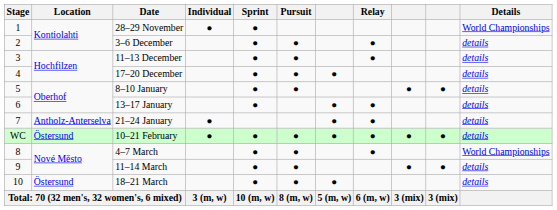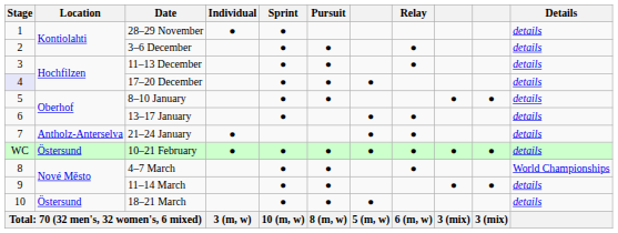 <table class="wikitable" border="1">
 <tr>
 <th>Stage</th>
 <th>Location</th>
 <th>Date</th>
 <th>Individual</th>
 <th>Sprint</th>
 <th>Pursuit</th>
 <th></th>
 <th>Relay</th>
 <th></th>
 <th></th>
 <th>Details</th>
 </tr>
 <tr align="center">
 <td>1</td>
 <td rowspan="2" align="left"> <a href='#'>Kontiolahti</a></td>
 <td align="left">28–29 November</td>
 <td>●</td>
 <td>●</td>
 <td></td>
 <td></td>
 <td></td>
 <td></td>
 <td></td>
-<td align="left"><a href='#'>World Championships</a></td>
+<td align="left"><a href='#'><em>details</em></a></td>
 </tr>
 <tr align="center">
 <td>2</td>
 <td align="left">3–6 December</td>
 <td></td>
 <td>●</td>
 <td>●</td>
 <td></td>
 <td>●</td>
 <td></td>
 <td></td>
 <td align="left"><a href='#'><em>details</em></a></td>
 </tr>
 <tr align="center">
 <td>3</td>
 <td rowspan="2" align="left"> <a href='#'>Hochfilzen</a></td>
 <td align="left">11–13 December</td>
 <td></td>
 <td>●</td>
 <td>●</td>
 <td></td>
 <td>●</td>
 <td></td>
 <td></td>
 <td align="left"><a href='#'><em>details</em></a></td>
 </tr>
 <tr align="center">
-<td>4</td>
+<td style="background: lavender;">4</td>
 <td align="left">17–20 December</td>
 <td></td>
 <td>●</td>
 <td>●</td>
 <td>●</td>
 <td></td>
 <td></td>
 <td></td>
 <td align="left"><a href='#'><em>details</em></a></td>
 </tr>
 <tr align="center">
 <td>5</td>
 <td rowspan="2" align="left"> <a href='#'>Oberhof</a></td>
 <td align="left">8–10 January</td>
 <td></td>
 <td>●</td>
 <td>●</td>
 <td></td>
 <td></td>
 <td>●</td>
 <td>●</td>
 <td align="left"><a href='#'><em>details</em></a></td>
 </tr>
 <tr align="center">
 <td>6</td>
 <td align="left">13–17 January</td>
 <td></td>
 <td>●</td>
 <td></td>
 <td>●</td>
 <td>●</td>
 <td></td>
 <td></td>
 <td align="left"><a href='#'><em>details</em></a></td>
 </tr>
 <tr align="center">
 <td>7</td>
 <td align="left"> <a href='#'>Antholz-Anterselva</a></td>
 <td align="left">21–24 January</td>
 <td>●</td>
 <td></td>
 <td></td>
 <td>●</td>
 <td>●</td>
 <td></td>
 <td></td>
 <td align="left"><a href='#'><em>details</em></a></td>
 </tr>
 <tr align="center" style="background:#CCFFCC">
 <td>WC</td>
 <td align="left"> <a href='#'>Östersund</a></td>
 <td align="left">10–21 February</td>
 <td>●</td>
 <td>●</td>
 <td>●</td>
 <td>●</td>
 <td>●</td>
 <td>●</td>
 <td>●</td>
 <td align="left"><a href='#'><em>details</em></a></td>
 </tr>
 <tr align="center">
 <td>8</td>
 <td rowspan="2" align="left"> <a href='#'>Nové Město</a></td>
 <td align="left">4–7 March</td>
 <td></td>
 <td>●</td>
 <td>●</td>
 <td></td>
 <td>●</td>
 <td></td>
 <td></td>
 <td align="left"><a href='#'>World Championships</a></td>
 </tr>
 <tr align="center">
 <td>9</td>
 <td align="left">11–14 March</td>
 <td></td>
 <td>●</td>
 <td>●</td>
 <td></td>
 <td></td>
 <td>●</td>
 <td>●</td>
 <td align="left"><a href='#'><em>details</em></a></td>
 </tr>
 <tr align="center">
 <td>10</td>
 <td align="left"> <a href='#'>Östersund</a></td>
 <td align="left">18–21 March</td>
 <td></td>
 <td>●</td>
 <td>●</td>
 <td>●</td>
 <td></td>
 <td></td>
 <td></td>
 <td align="left"><a href='#'><em>details</em></a></td>
 </tr>
 <tr align="center">
 <th colspan="3">Total: 70 (32 men's, 32 women's, 6 mixed)</th>
 <th>3 (m, w)</th>
 <th>10 (m, w)</th>
 <th>8 (m, w)</th>
 <th>5 (m, w)</th>
 <th>6 (m, w)</th>
 <th>3 (mix)</th>
 <th>3 (mix)</th>
 <th></th>
 </tr>
 </table>
